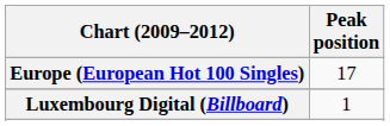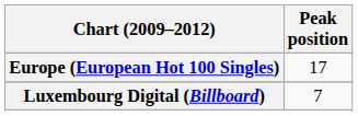 <table class="wikitable sortable plainrowheaders" style="text-align:center">
 <tr>
 <th scope="col">Chart (2009–2012)</th>
 <th scope="col">Peak<br>position</th>
 </tr>
 <tr>
 </tr>
 <tr>
 </tr>
 <tr>
 </tr>
 <tr>
 </tr>
 <tr>
 </tr>
 <tr>
 </tr>
 <tr>
 <th scope="row">Europe (<a href='#'>European Hot 100 Singles</a>)</th>
 <td>17</td>
 </tr>
 <tr>
 </tr>
 <tr>
 </tr>
 <tr>
 </tr>
 <tr>
 </tr>
 <tr>
 </tr>
 <tr>
 <th scope="row">Luxembourg Digital (<em><a href='#'>Billboard</a></em>)</th>
-<td>1</td>
+<td>7</td>
 </tr>
 <tr>
 </tr>
 <tr>
 </tr>
 <tr>
 </tr>
 <tr>
 </tr>
 <tr>
 </tr>
 <tr>
 </tr>
 </table>
